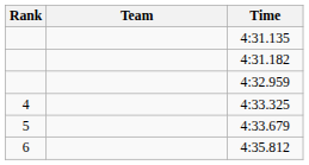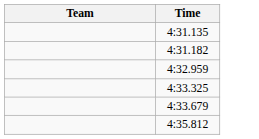 <table class=wikitable style="text-align:center">
 <tr>
-<th width=40>Rank</th>
 <th width=200>Team</th>
 <th width=80>Time</th>
 </tr>
 <tr>
-<td></td>
 <td align=left></td>
 <td>4:31.135</td>
 </tr>
 <tr>
-<td></td>
 <td align=left></td>
 <td>4:31.182</td>
 </tr>
 <tr>
-<td></td>
 <td align=left></td>
 <td>4:32.959</td>
 </tr>
 <tr>
-<td>4</td>
 <td align=left></td>
 <td>4:33.325</td>
 </tr>
 <tr>
-<td>5</td>
 <td align=left></td>
 <td>4:33.679</td>
 </tr>
 <tr>
-<td>6</td>
 <td align=left></td>
 <td>4:35.812</td>
 </tr>
 </table>
